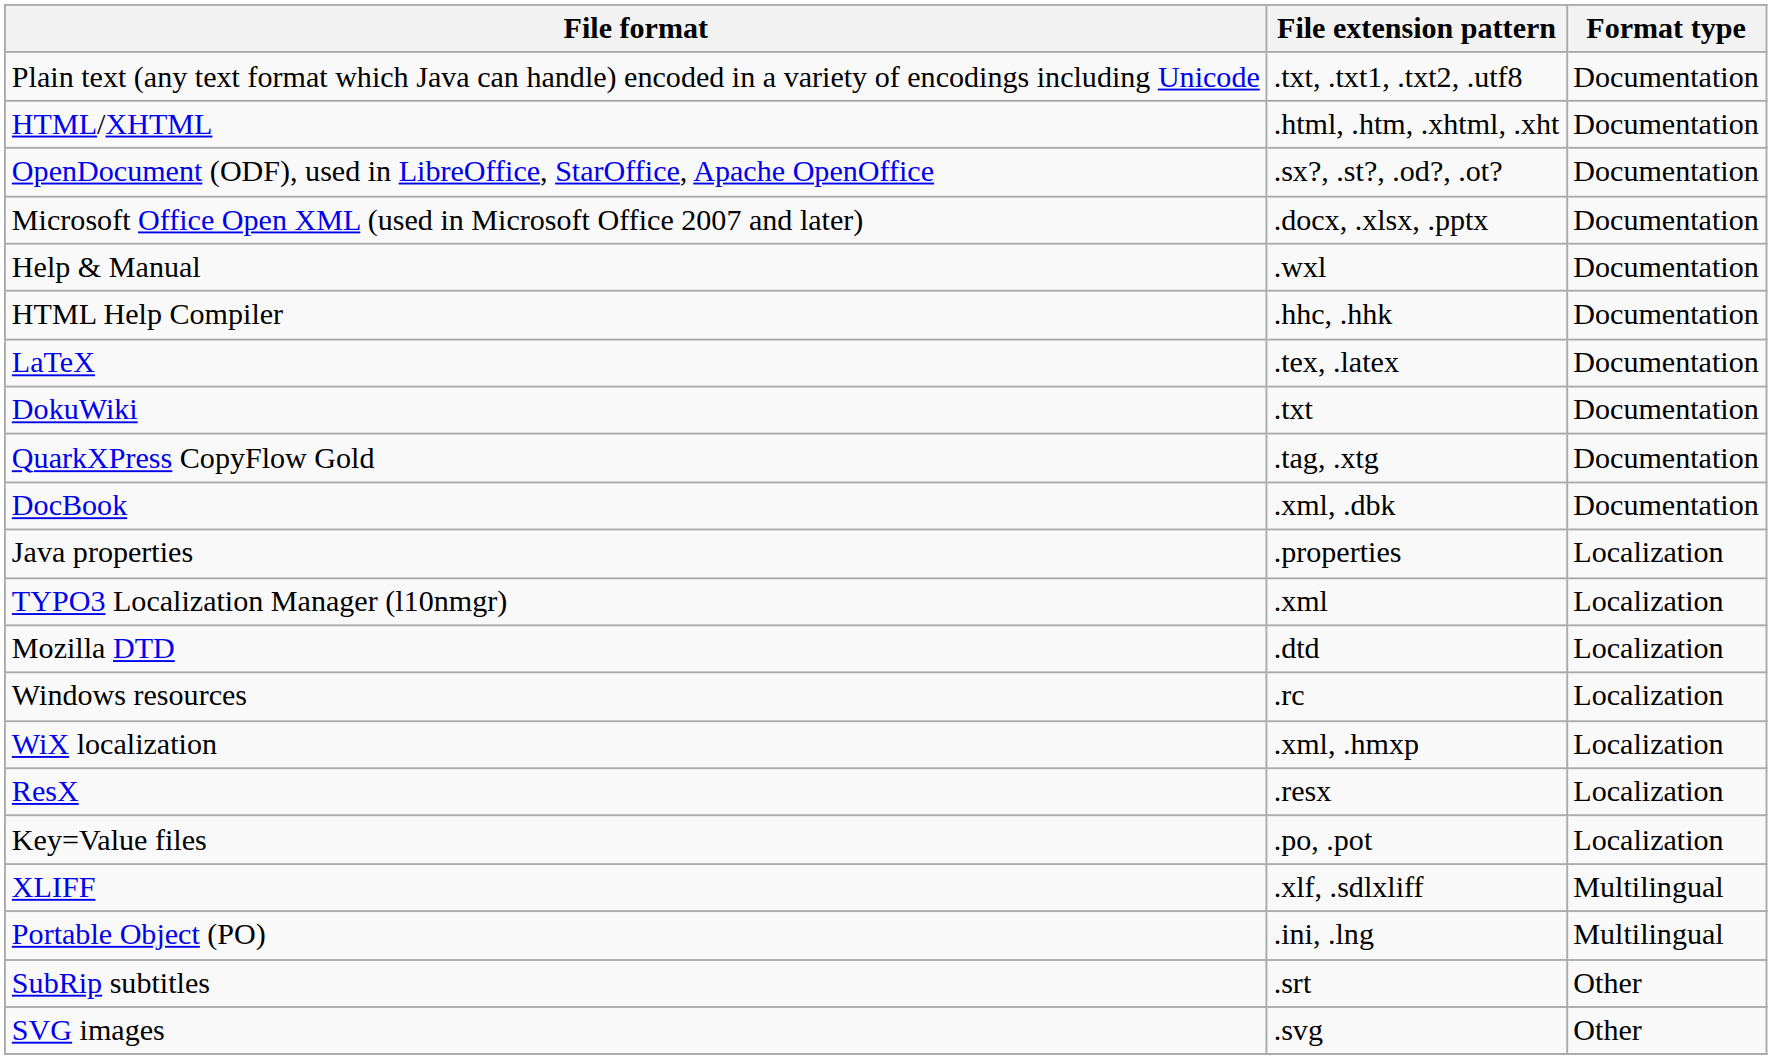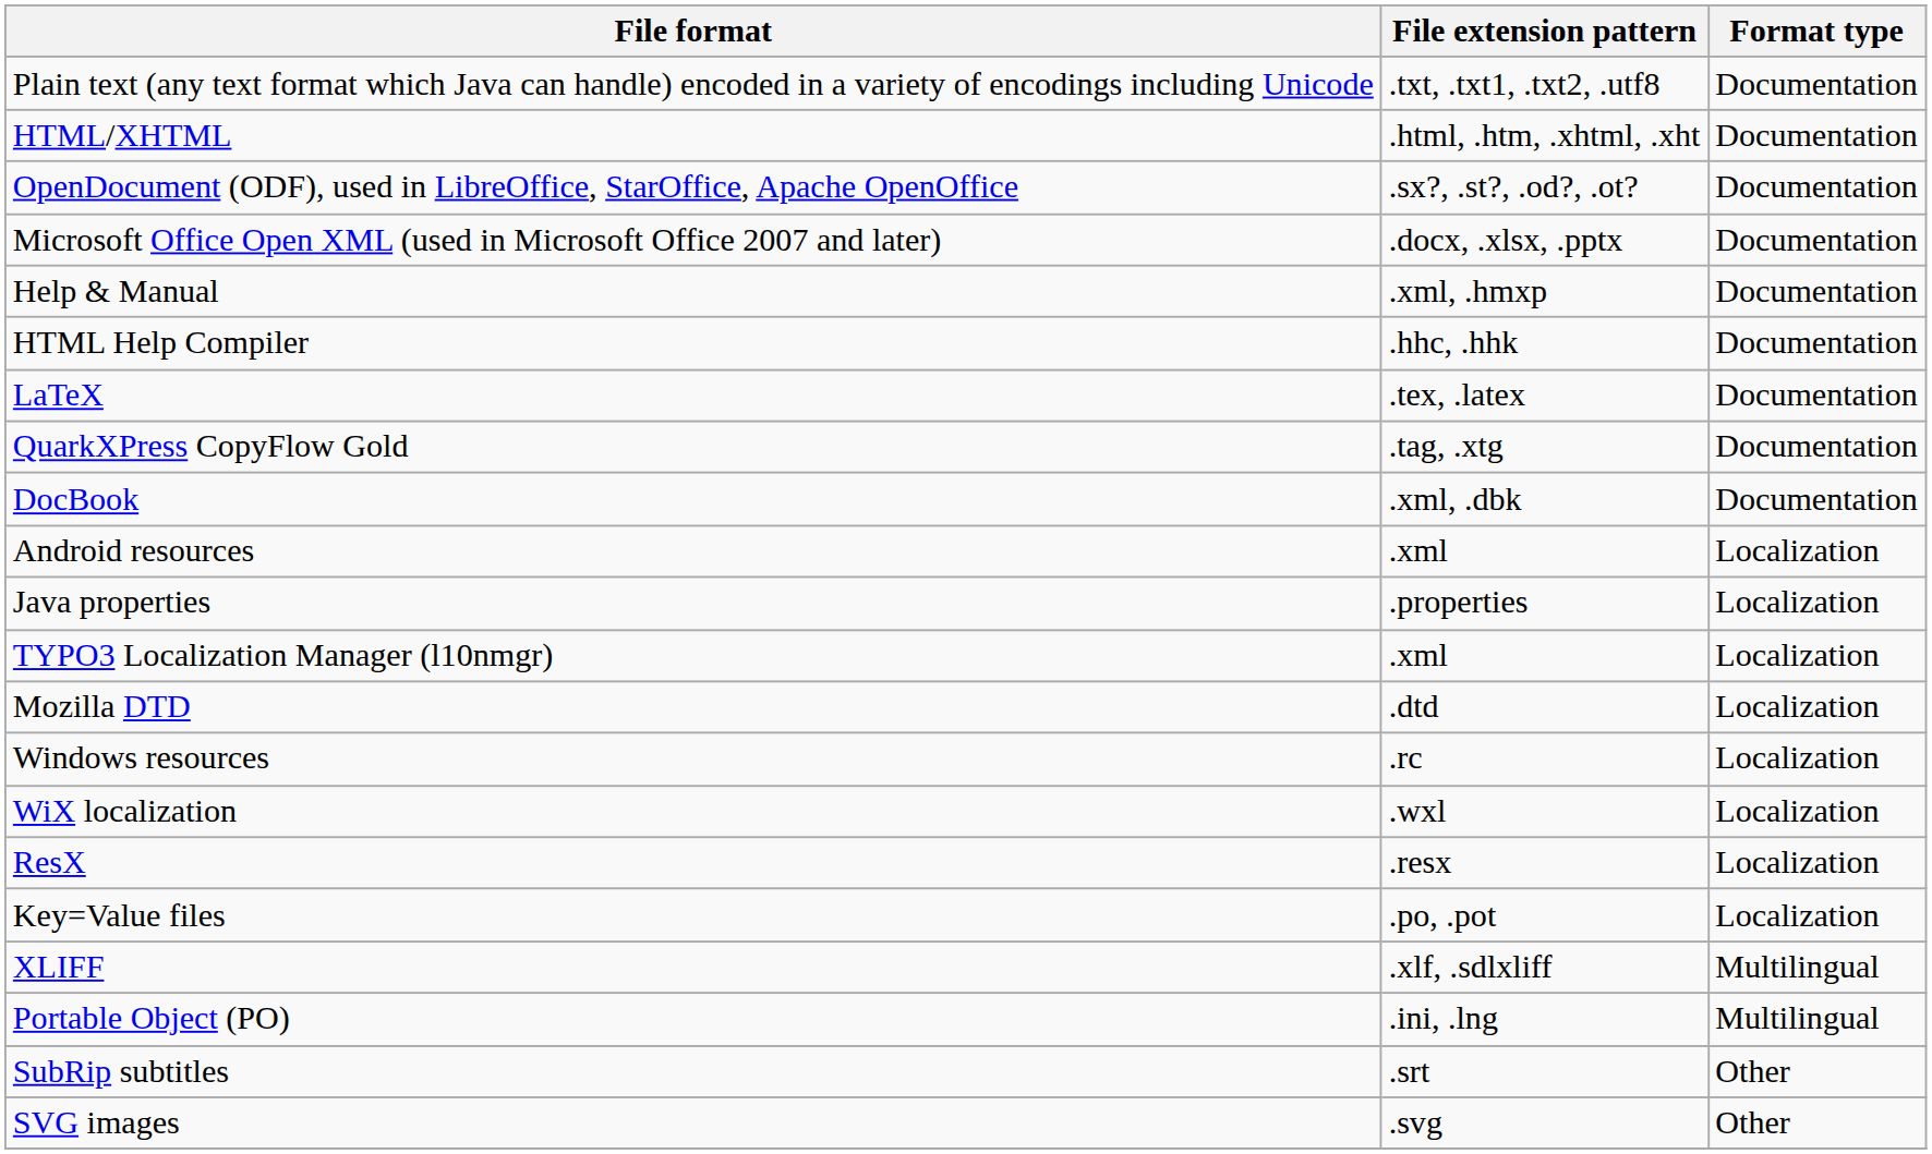 <table class="wikitable sortable collapsible collapsed">
 <tr>
 <th>File format</th>
 <th>File extension pattern</th>
 <th>Format type</th>
 </tr>
 <tr>
 <td>Plain text (any text format which Java can handle) encoded in a variety of encodings including <a href='#'>Unicode</a></td>
 <td>.txt, .txt1, .txt2, .utf8</td>
 <td>Documentation</td>
 </tr>
 <tr>
 <td><a href='#'>HTML</a>/<a href='#'>XHTML</a></td>
 <td>.html, .htm, .xhtml, .xht</td>
 <td>Documentation</td>
 </tr>
 <tr>
 <td><a href='#'>OpenDocument</a> (ODF), used in <a href='#'>LibreOffice</a>, <a href='#'>StarOffice</a>, <a href='#'>Apache OpenOffice</a></td>
 <td>.sx?, .st?, .od?, .ot?</td>
 <td>Documentation</td>
 </tr>
 <tr>
 <td>Microsoft <a href='#'>Office Open XML</a> (used in Microsoft Office 2007 and later)</td>
 <td>.docx, .xlsx, .pptx</td>
 <td>Documentation</td>
 </tr>
 <tr>
 <td>Help & Manual</td>
-<td>.wxl</td>
+<td>.xml, .hmxp</td>
 <td>Documentation</td>
 </tr>
 <tr>
 <td>HTML Help Compiler</td>
 <td>.hhc, .hhk</td>
 <td>Documentation</td>
 </tr>
 <tr>
 <td><a href='#'>LaTeX</a></td>
 <td>.tex, .latex</td>
 <td>Documentation</td>
 </tr>
 <tr>
-<td><a href='#'>DokuWiki</a></td>
-<td>.txt</td>
-<td>Documentation</td>
-</tr>
-<tr>
 <td><a href='#'>QuarkXPress</a> CopyFlow Gold</td>
 <td>.tag, .xtg</td>
 <td>Documentation</td>
 </tr>
 <tr>
 <td><a href='#'>DocBook</a></td>
 <td>.xml, .dbk</td>
 <td>Documentation</td>
+</tr>
+<tr>
+<td>Android resources</td>
+<td>.xml</td>
+<td>Localization</td>
 </tr>
 <tr>
 <td>Java properties</td>
 <td>.properties</td>
 <td>Localization</td>
 </tr>
 <tr>
 <td><a href='#'>TYPO3</a> Localization Manager (l10nmgr)</td>
 <td>.xml</td>
 <td>Localization</td>
 </tr>
 <tr>
 <td>Mozilla <a href='#'>DTD</a></td>
 <td>.dtd</td>
 <td>Localization</td>
 </tr>
 <tr>
 <td>Windows resources</td>
 <td>.rc</td>
 <td>Localization</td>
 </tr>
 <tr>
 <td><a href='#'>WiX</a> localization</td>
-<td>.xml, .hmxp</td>
+<td>.wxl</td>
 <td>Localization</td>
 </tr>
 <tr>
 <td><a href='#'>ResX</a></td>
 <td>.resx</td>
 <td>Localization</td>
 </tr>
 <tr>
 <td>Key=Value files</td>
 <td>.po, .pot</td>
 <td>Localization</td>
 </tr>
 <tr>
 <td><a href='#'>XLIFF</a></td>
 <td>.xlf, .sdlxliff</td>
 <td>Multilingual</td>
 </tr>
 <tr>
 <td><a href='#'>Portable Object</a> (PO)</td>
 <td>.ini, .lng</td>
 <td>Multilingual</td>
 </tr>
 <tr>
 <td><a href='#'>SubRip</a> subtitles</td>
 <td>.srt</td>
 <td>Other</td>
 </tr>
 <tr>
 <td><a href='#'>SVG</a> images</td>
 <td>.svg</td>
 <td>Other</td>
 </tr>
 <tr>
 </tr>
 </table>
